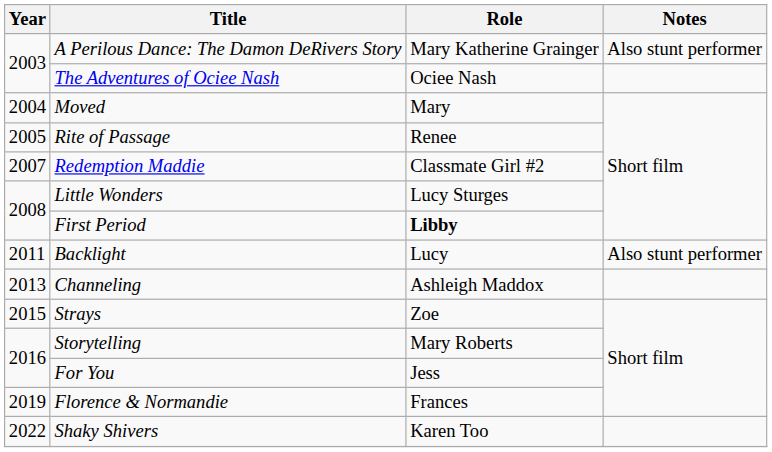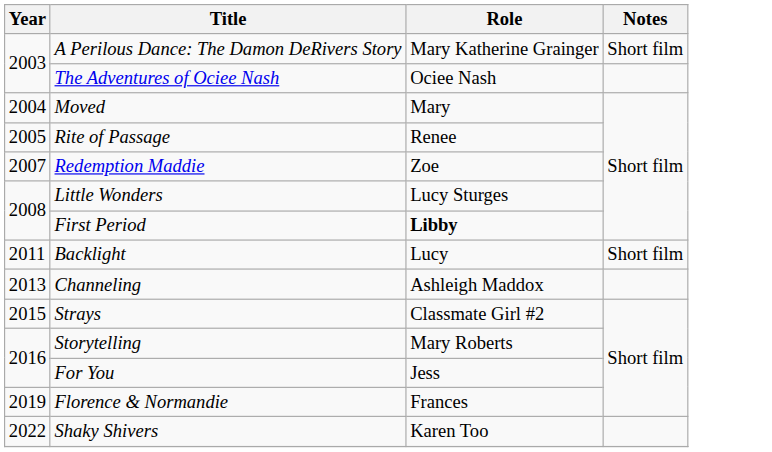 <table class="wikitable">
 <tr>
 <th>Year</th>
 <th>Title</th>
 <th>Role</th>
 <th>Notes</th>
 </tr>
 <tr>
 <td rowspan=2>2003</td>
 <td><em>A Perilous Dance: The Damon DeRivers Story</em></td>
 <td>Mary Katherine Grainger</td>
-<td>Also stunt performer</td>
+<td>Short film</td>
 </tr>
 <tr>
 <td><em><a href='#'>The Adventures of Ociee Nash</a></em></td>
 <td>Ociee Nash</td>
 <td></td>
 </tr>
 <tr>
 <td>2004</td>
 <td><em>Moved</em></td>
 <td>Mary</td>
 <td rowspan=5>Short film</td>
 </tr>
 <tr>
 <td>2005</td>
 <td><em>Rite of Passage</em></td>
 <td>Renee</td>
 </tr>
 <tr>
 <td>2007</td>
 <td><em><a href='#'>Redemption Maddie</a></em></td>
-<td>Classmate Girl #2</td>
+<td>Zoe</td>
 </tr>
 <tr>
 <td rowspan=2>2008</td>
 <td><em>Little Wonders</em></td>
 <td>Lucy Sturges</td>
 </tr>
 <tr>
 <td><em>First Period</em></td>
 <td><strong>Libby</strong></td>
 </tr>
 <tr>
 <td>2011</td>
 <td><em>Backlight</em></td>
 <td>Lucy</td>
-<td>Also stunt performer</td>
+<td>Short film</td>
 </tr>
 <tr>
 <td>2013</td>
 <td><em>Channeling</em></td>
 <td>Ashleigh Maddox</td>
 <td></td>
 </tr>
 <tr>
 <td>2015</td>
 <td><em>Strays</em></td>
-<td>Zoe</td>
+<td>Classmate Girl #2</td>
 <td rowspan=4>Short film</td>
 </tr>
 <tr>
 <td rowspan=2>2016</td>
 <td><em>Storytelling</em></td>
 <td>Mary Roberts</td>
 </tr>
 <tr>
 <td><em>For You</em></td>
 <td>Jess</td>
 </tr>
 <tr>
 <td>2019</td>
 <td><em>Florence & Normandie</em></td>
 <td>Frances</td>
 </tr>
 <tr>
 <td>2022</td>
 <td><em>Shaky Shivers</em></td>
 <td>Karen Too</td>
 <td></td>
 </tr>
 <tr>
 </tr>
 </table>
